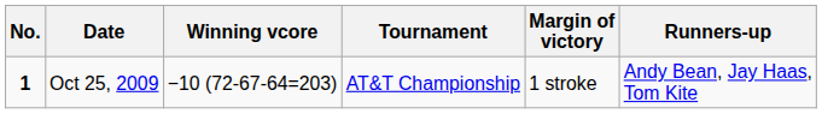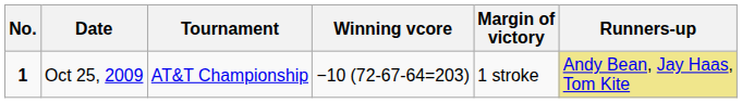 <table class="wikitable" style="font-size:95%;">
 <tr>
 <th>No.</th>
 <th>Date</th>
+<th>Tournament</th>
 <th>Winning vcore</th>
-<th>Tournament</th>
 <th>Margin of<br>victory</th>
 <th>Runners-up</th>
 </tr>
 <tr>
 <td align=center><strong>1</strong></td>
 <td align=right>Oct 25, <a href='#'>2009</a></td>
+<td><a href='#'>AT&T Championship</a></td>
 <td>−10 (72-67-64=203)</td>
-<td><a href='#'>AT&T Championship</a></td>
 <td>1 stroke</td>
-<td> <a href='#'>Andy Bean</a>,  <a href='#'>Jay Haas</a>,<br> <a href='#'>Tom Kite</a></td>
+<td style="background: khaki;"> <a href='#'>Andy Bean</a>,  <a href='#'>Jay Haas</a>,<br> <a href='#'>Tom Kite</a></td>
 </tr>
 </table>
